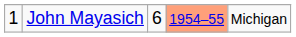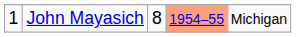 <table class="wikitable">
 <tr>
 </tr>
 <tr>
 <td>1</td>
 <td><a href='#'>John Mayasich</a></td>
-<td>6</td>
+<td>8</td>
 <td style="background: lightsalmon; font-size:80%;"><a href='#'>1954–55</a></td>
 <td style="font-size:80%;">Michigan</td>
 </tr>
 </table>
